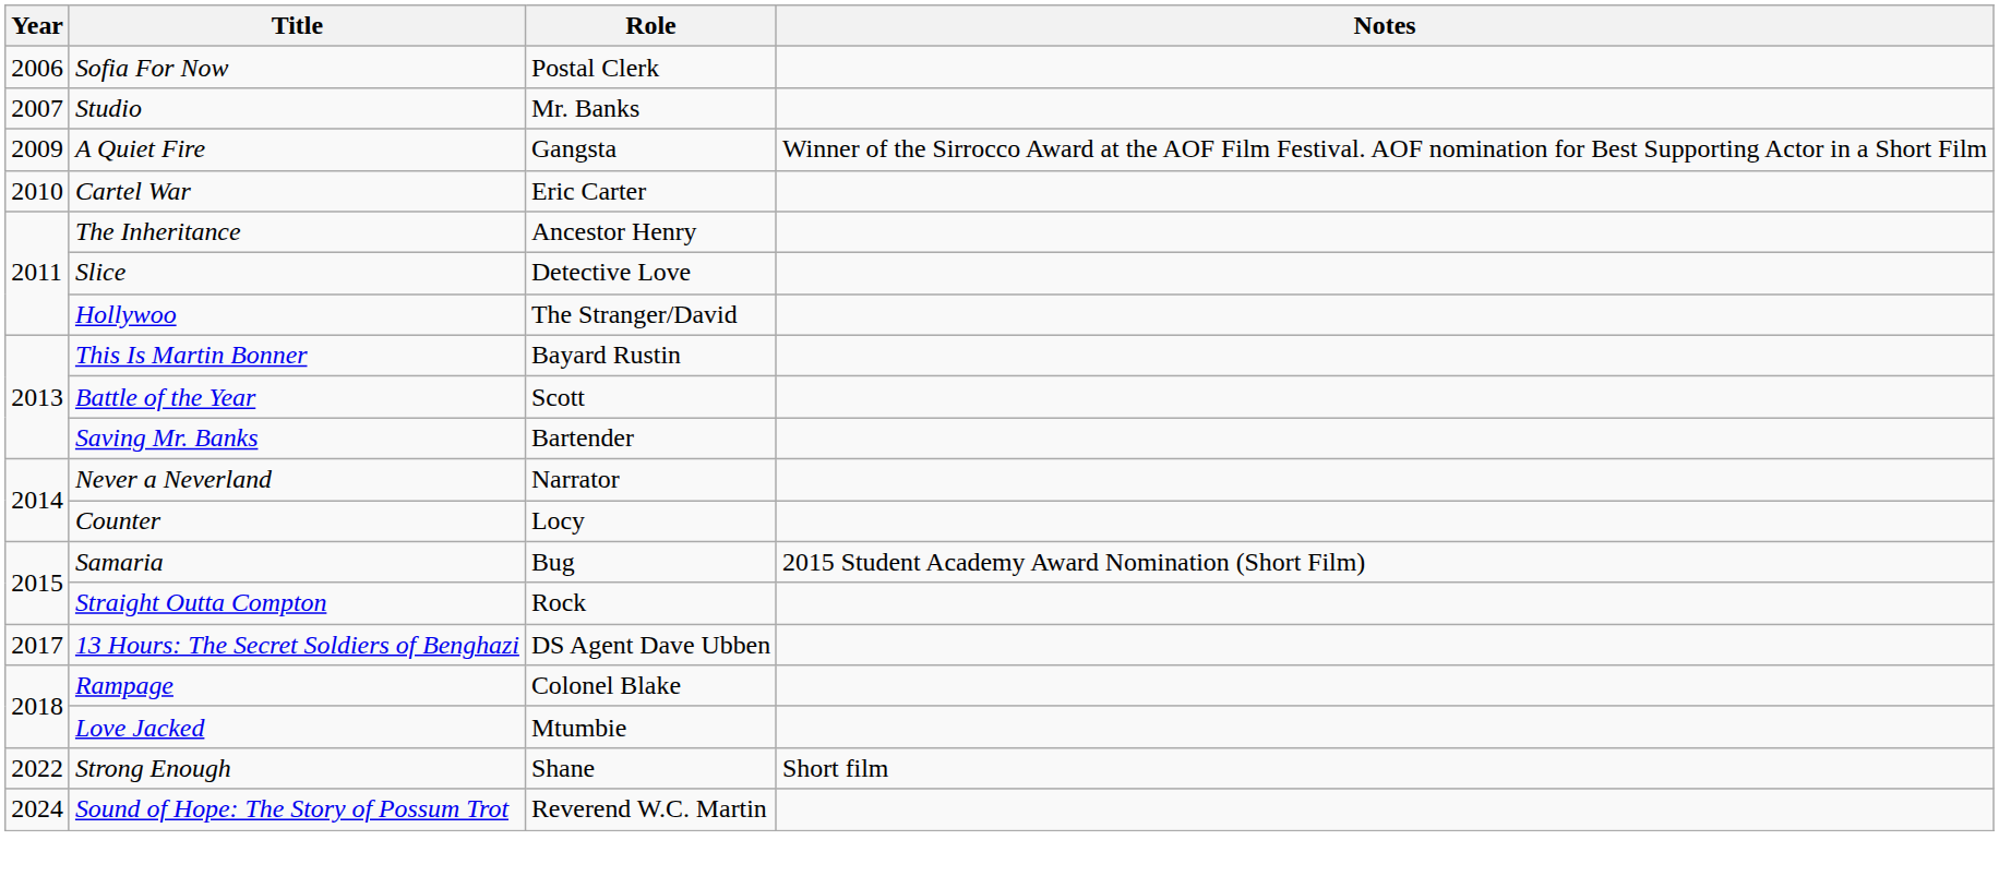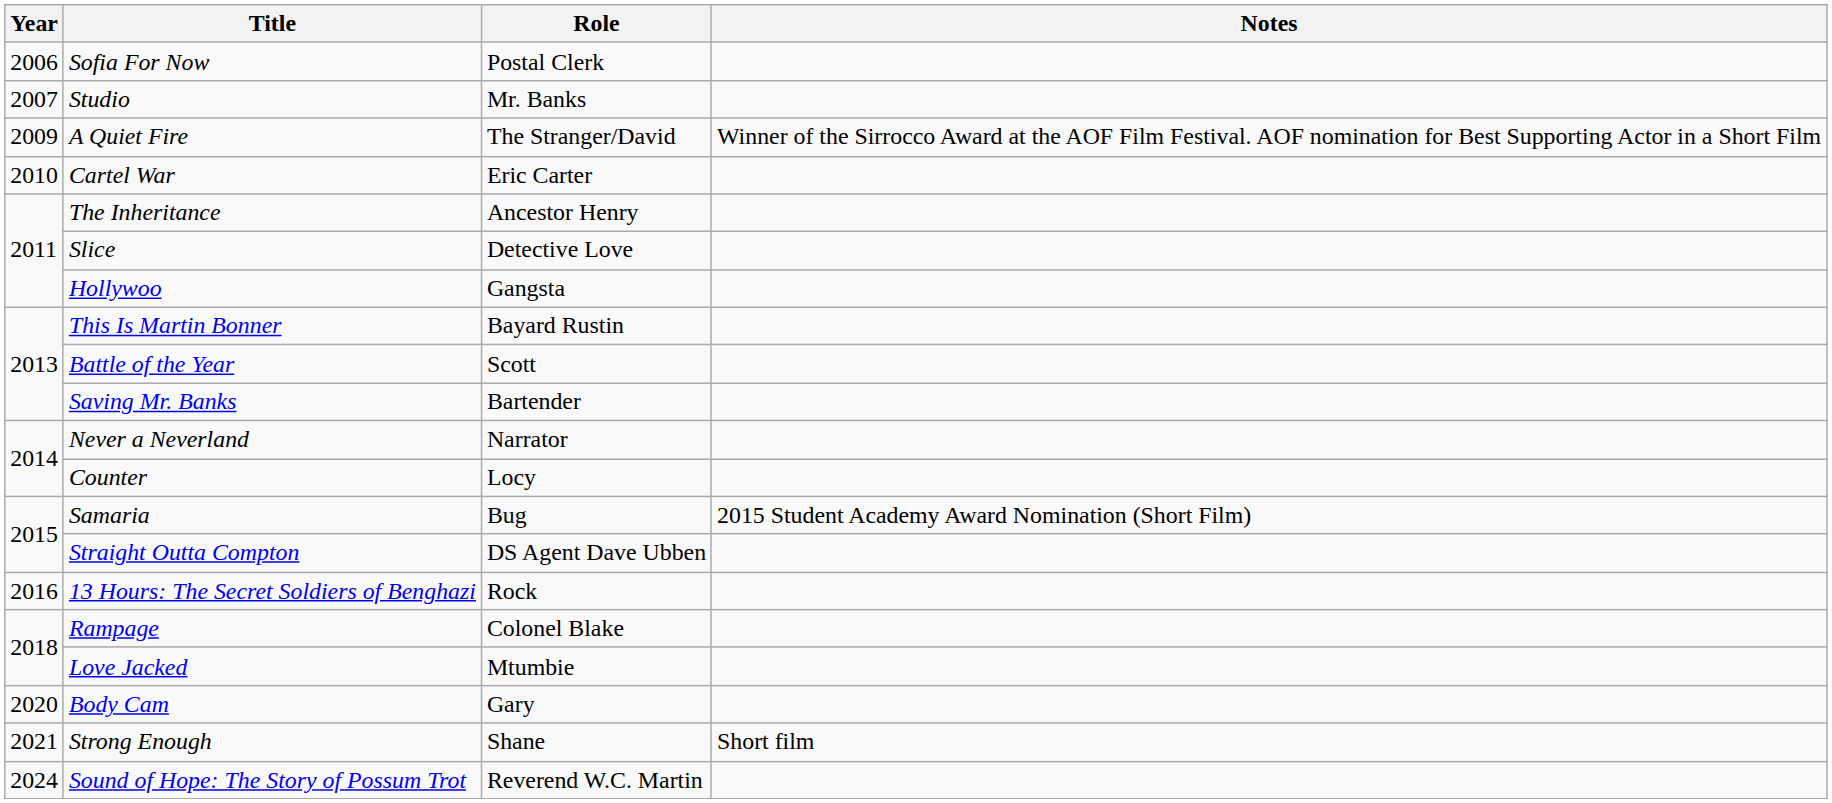 <table class="wikitable">
 <tr>
 <th>Year</th>
 <th>Title</th>
 <th>Role</th>
 <th>Notes</th>
 </tr>
 <tr>
 <td>2006</td>
 <td><em>Sofia For Now</em></td>
 <td>Postal Clerk</td>
 <td></td>
 </tr>
 <tr>
 <td>2007</td>
 <td><em>Studio</em></td>
 <td>Mr. Banks</td>
 <td></td>
 </tr>
 <tr>
 <td>2009</td>
 <td><em> A Quiet Fire</em></td>
-<td>Gangsta</td>
+<td>The Stranger/David</td>
 <td>Winner of the Sirrocco Award at the AOF Film Festival. AOF nomination for Best Supporting Actor in a Short Film</td>
 </tr>
 <tr>
 <td>2010</td>
 <td><em>Cartel War</em></td>
 <td>Eric Carter</td>
 <td></td>
 </tr>
 <tr>
 <td rowspan="3">2011</td>
 <td><em>The Inheritance</em></td>
 <td>Ancestor Henry</td>
 <td></td>
 </tr>
 <tr>
 <td><em>Slice</em></td>
 <td>Detective Love</td>
 <td></td>
 </tr>
 <tr>
 <td><em><a href='#'>Hollywoo</a></em></td>
-<td>The Stranger/David</td>
+<td>Gangsta</td>
 <td></td>
 </tr>
 <tr>
 <td rowspan="3">2013</td>
 <td><em><a href='#'>This Is Martin Bonner</a></em></td>
 <td>Bayard Rustin</td>
 <td></td>
 </tr>
 <tr>
 <td><em><a href='#'>Battle of the Year</a></em></td>
 <td>Scott</td>
 <td></td>
 </tr>
 <tr>
 <td><em><a href='#'>Saving Mr. Banks</a></em></td>
 <td>Bartender</td>
 <td></td>
 </tr>
 <tr>
 <td rowspan="2">2014</td>
 <td><em>Never a Neverland</em></td>
 <td>Narrator</td>
 <td></td>
 </tr>
 <tr>
 <td><em>Counter</em></td>
 <td>Locy</td>
 <td></td>
 </tr>
 <tr>
 <td rowspan="2">2015</td>
 <td><em>Samaria</em></td>
 <td>Bug</td>
 <td>2015 Student Academy Award Nomination (Short Film)</td>
 </tr>
 <tr>
 <td><em><a href='#'>Straight Outta Compton</a></em></td>
-<td>Rock</td>
+<td>DS Agent Dave Ubben</td>
 <td></td>
 </tr>
 <tr>
-<td>2017</td>
+<td>2016</td>
 <td><em><a href='#'>13 Hours: The Secret Soldiers of Benghazi</a></em></td>
-<td>DS Agent Dave Ubben</td>
+<td>Rock</td>
 <td></td>
 </tr>
 <tr>
 <td rowspan="2">2018</td>
 <td><em><a href='#'>Rampage</a></em></td>
 <td>Colonel Blake</td>
 <td></td>
 </tr>
 <tr>
 <td><em><a href='#'>Love Jacked</a></em></td>
 <td>Mtumbie</td>
 <td></td>
 </tr>
 <tr>
-<td>2022</td>
+<td>2020</td>
+<td><em><a href='#'>Body Cam</a></em></td>
+<td>Gary</td>
+<td></td>
+</tr>
+<tr>
+<td>2021</td>
 <td><em>Strong Enough</em></td>
 <td>Shane</td>
 <td>Short film</td>
 </tr>
 <tr>
 <td>2024</td>
 <td><em><a href='#'>Sound of Hope: The Story of Possum Trot</a></em></td>
 <td>Reverend W.C. Martin</td>
 <td></td>
 </tr>
 <tr>
 </tr>
 </table>
